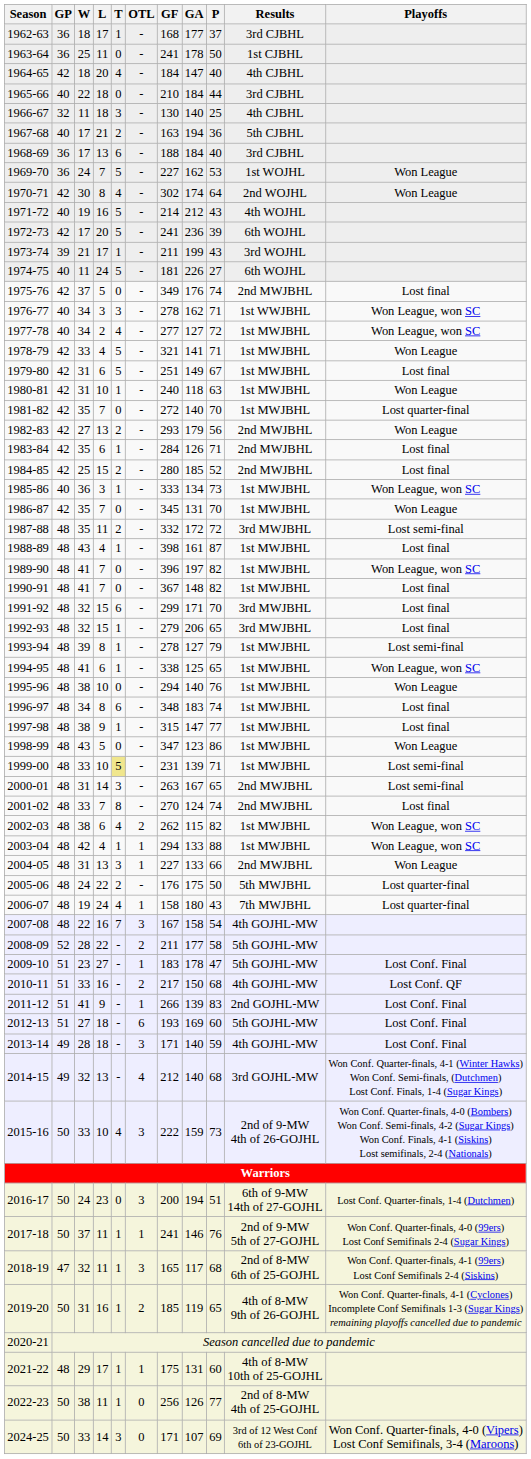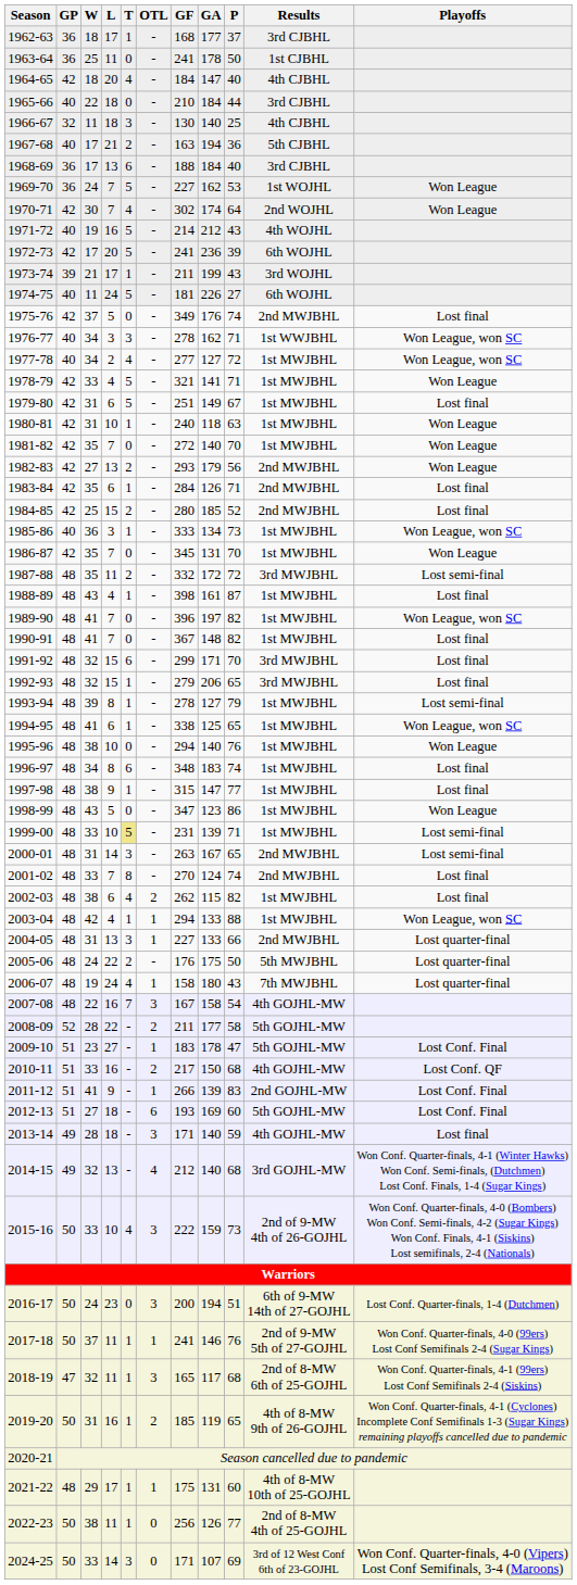 <table class="wikitable">
 <tr>
 <th>Season</th>
 <th>GP</th>
 <th>W</th>
 <th>L</th>
 <th>T</th>
 <th>OTL</th>
 <th>GF</th>
 <th>GA</th>
 <th>P</th>
 <th>Results</th>
 <th>Playoffs</th>
 </tr>
 <tr align="center" bgcolor="#eeeeee">
 <td>1962-63</td>
 <td>36</td>
 <td>18</td>
 <td>17</td>
 <td>1</td>
 <td>-</td>
 <td>168</td>
 <td>177</td>
 <td>37</td>
 <td>3rd CJBHL</td>
 <td></td>
 </tr>
 <tr align="center" bgcolor="#eeeeee">
 <td>1963-64</td>
 <td>36</td>
 <td>25</td>
 <td>11</td>
 <td>0</td>
 <td>-</td>
 <td>241</td>
 <td>178</td>
 <td>50</td>
 <td>1st CJBHL</td>
 <td></td>
 </tr>
 <tr align="center" bgcolor="#eeeeee">
 <td>1964-65</td>
 <td>42</td>
 <td>18</td>
 <td>20</td>
 <td>4</td>
 <td>-</td>
 <td>184</td>
 <td>147</td>
 <td>40</td>
 <td>4th CJBHL</td>
 <td></td>
 </tr>
 <tr align="center" bgcolor="#eeeeee">
 <td>1965-66</td>
 <td>40</td>
 <td>22</td>
 <td>18</td>
 <td>0</td>
 <td>-</td>
 <td>210</td>
 <td>184</td>
 <td>44</td>
 <td>3rd CJBHL</td>
 <td></td>
 </tr>
 <tr align="center" bgcolor="#eeeeee">
 <td>1966-67</td>
 <td>32</td>
 <td>11</td>
 <td>18</td>
 <td>3</td>
 <td>-</td>
 <td>130</td>
 <td>140</td>
 <td>25</td>
 <td>4th CJBHL</td>
 <td></td>
 </tr>
 <tr align="center" bgcolor="#eeeeee">
 <td>1967-68</td>
 <td>40</td>
 <td>17</td>
 <td>21</td>
 <td>2</td>
 <td>-</td>
 <td>163</td>
 <td>194</td>
 <td>36</td>
 <td>5th CJBHL</td>
 <td></td>
 </tr>
 <tr align="center" bgcolor="#eeeeee">
 <td>1968-69</td>
 <td>36</td>
 <td>17</td>
 <td>13</td>
 <td>6</td>
 <td>-</td>
 <td>188</td>
 <td>184</td>
 <td>40</td>
 <td>3rd CJBHL</td>
 <td></td>
 </tr>
 <tr align="center" bgcolor="#eeeeee">
 <td>1969-70</td>
 <td>36</td>
 <td>24</td>
 <td>7</td>
 <td>5</td>
 <td>-</td>
 <td>227</td>
 <td>162</td>
 <td>53</td>
 <td>1st WOJHL</td>
 <td>Won League</td>
 </tr>
 <tr align="center" bgcolor="#eeeeee">
 <td>1970-71</td>
 <td>42</td>
 <td>30</td>
-<td>8</td>
+<td>7</td>
 <td>4</td>
 <td>-</td>
 <td>302</td>
 <td>174</td>
 <td>64</td>
 <td>2nd WOJHL</td>
 <td>Won League</td>
 </tr>
 <tr align="center" bgcolor="#eeeeee">
 <td>1971-72</td>
 <td>40</td>
 <td>19</td>
 <td>16</td>
 <td>5</td>
 <td>-</td>
 <td>214</td>
 <td>212</td>
 <td>43</td>
 <td>4th WOJHL</td>
 <td></td>
 </tr>
 <tr align="center" bgcolor="#eeeeee">
 <td>1972-73</td>
 <td>42</td>
 <td>17</td>
 <td>20</td>
 <td>5</td>
 <td>-</td>
 <td>241</td>
 <td>236</td>
 <td>39</td>
 <td>6th WOJHL</td>
 <td></td>
 </tr>
 <tr align="center" bgcolor="#eeeeee">
 <td>1973-74</td>
 <td>39</td>
 <td>21</td>
 <td>17</td>
 <td>1</td>
 <td>-</td>
 <td>211</td>
 <td>199</td>
 <td>43</td>
 <td>3rd WOJHL</td>
 <td></td>
 </tr>
 <tr align="center" bgcolor="#eeeeee">
 <td>1974-75</td>
 <td>40</td>
 <td>11</td>
 <td>24</td>
 <td>5</td>
 <td>-</td>
 <td>181</td>
 <td>226</td>
 <td>27</td>
 <td>6th WOJHL</td>
 <td></td>
 </tr>
 <tr align="center">
 <td>1975-76</td>
 <td>42</td>
 <td>37</td>
 <td>5</td>
 <td>0</td>
 <td>-</td>
 <td>349</td>
 <td>176</td>
 <td>74</td>
 <td>2nd MWJBHL</td>
 <td>Lost final</td>
 </tr>
 <tr align="center">
 <td>1976-77</td>
 <td>40</td>
 <td>34</td>
 <td>3</td>
 <td>3</td>
 <td>-</td>
 <td>278</td>
 <td>162</td>
 <td>71</td>
 <td>1st WWJBHL</td>
 <td>Won League, won <a href='#'>SC</a></td>
 </tr>
 <tr align="center">
 <td>1977-78</td>
 <td>40</td>
 <td>34</td>
 <td>2</td>
 <td>4</td>
 <td>-</td>
 <td>277</td>
 <td>127</td>
 <td>72</td>
 <td>1st MWJBHL</td>
 <td>Won League, won <a href='#'>SC</a></td>
 </tr>
 <tr align="center">
 <td>1978-79</td>
 <td>42</td>
 <td>33</td>
 <td>4</td>
 <td>5</td>
 <td>-</td>
 <td>321</td>
 <td>141</td>
 <td>71</td>
 <td>1st MWJBHL</td>
 <td>Won League</td>
 </tr>
 <tr align="center">
 <td>1979-80</td>
 <td>42</td>
 <td>31</td>
 <td>6</td>
 <td>5</td>
 <td>-</td>
 <td>251</td>
 <td>149</td>
 <td>67</td>
 <td>1st MWJBHL</td>
 <td>Lost final</td>
 </tr>
 <tr align="center">
 <td>1980-81</td>
 <td>42</td>
 <td>31</td>
 <td>10</td>
 <td>1</td>
 <td>-</td>
 <td>240</td>
 <td>118</td>
 <td>63</td>
 <td>1st MWJBHL</td>
 <td>Won League</td>
 </tr>
 <tr align="center">
 <td>1981-82</td>
 <td>42</td>
 <td>35</td>
 <td>7</td>
 <td>0</td>
 <td>-</td>
 <td>272</td>
 <td>140</td>
 <td>70</td>
 <td>1st MWJBHL</td>
-<td>Lost quarter-final</td>
+<td>Won League</td>
 </tr>
 <tr align="center">
 <td>1982-83</td>
 <td>42</td>
 <td>27</td>
 <td>13</td>
 <td>2</td>
 <td>-</td>
 <td>293</td>
 <td>179</td>
 <td>56</td>
 <td>2nd MWJBHL</td>
 <td>Won League</td>
 </tr>
 <tr align="center">
 <td>1983-84</td>
 <td>42</td>
 <td>35</td>
 <td>6</td>
 <td>1</td>
 <td>-</td>
 <td>284</td>
 <td>126</td>
 <td>71</td>
 <td>2nd MWJBHL</td>
 <td>Lost final</td>
 </tr>
 <tr align="center">
 <td>1984-85</td>
 <td>42</td>
 <td>25</td>
 <td>15</td>
 <td>2</td>
 <td>-</td>
 <td>280</td>
 <td>185</td>
 <td>52</td>
 <td>2nd MWJBHL</td>
 <td>Lost final</td>
 </tr>
 <tr align="center">
 <td>1985-86</td>
 <td>40</td>
 <td>36</td>
 <td>3</td>
 <td>1</td>
 <td>-</td>
 <td>333</td>
 <td>134</td>
 <td>73</td>
 <td>1st MWJBHL</td>
 <td>Won League, won <a href='#'>SC</a></td>
 </tr>
 <tr align="center">
 <td>1986-87</td>
 <td>42</td>
 <td>35</td>
 <td>7</td>
 <td>0</td>
 <td>-</td>
 <td>345</td>
 <td>131</td>
 <td>70</td>
 <td>1st MWJBHL</td>
 <td>Won League</td>
 </tr>
 <tr align="center">
 <td>1987-88</td>
 <td>48</td>
 <td>35</td>
 <td>11</td>
 <td>2</td>
 <td>-</td>
 <td>332</td>
 <td>172</td>
 <td>72</td>
 <td>3rd MWJBHL</td>
 <td>Lost semi-final</td>
 </tr>
 <tr align="center">
 <td>1988-89</td>
 <td>48</td>
 <td>43</td>
 <td>4</td>
 <td>1</td>
 <td>-</td>
 <td>398</td>
 <td>161</td>
 <td>87</td>
 <td>1st MWJBHL</td>
 <td>Lost final</td>
 </tr>
 <tr align="center">
 <td>1989-90</td>
 <td>48</td>
 <td>41</td>
 <td>7</td>
 <td>0</td>
 <td>-</td>
 <td>396</td>
 <td>197</td>
 <td>82</td>
 <td>1st MWJBHL</td>
 <td>Won League, won <a href='#'>SC</a></td>
 </tr>
 <tr align="center">
 <td>1990-91</td>
 <td>48</td>
 <td>41</td>
 <td>7</td>
 <td>0</td>
 <td>-</td>
 <td>367</td>
 <td>148</td>
 <td>82</td>
 <td>1st MWJBHL</td>
 <td>Lost final</td>
 </tr>
 <tr align="center">
 <td>1991-92</td>
 <td>48</td>
 <td>32</td>
 <td>15</td>
 <td>6</td>
 <td>-</td>
 <td>299</td>
 <td>171</td>
 <td>70</td>
 <td>3rd MWJBHL</td>
 <td>Lost final</td>
 </tr>
 <tr align="center">
 <td>1992-93</td>
 <td>48</td>
 <td>32</td>
 <td>15</td>
 <td>1</td>
 <td>-</td>
 <td>279</td>
 <td>206</td>
 <td>65</td>
 <td>3rd MWJBHL</td>
 <td>Lost final</td>
 </tr>
 <tr align="center">
 <td>1993-94</td>
 <td>48</td>
 <td>39</td>
 <td>8</td>
 <td>1</td>
 <td>-</td>
 <td>278</td>
 <td>127</td>
 <td>79</td>
 <td>1st MWJBHL</td>
 <td>Lost semi-final</td>
 </tr>
 <tr align="center">
 <td>1994-95</td>
 <td>48</td>
 <td>41</td>
 <td>6</td>
 <td>1</td>
 <td>-</td>
 <td>338</td>
 <td>125</td>
 <td>65</td>
 <td>1st MWJBHL</td>
 <td>Won League, won <a href='#'>SC</a></td>
 </tr>
 <tr align="center">
 <td>1995-96</td>
 <td>48</td>
 <td>38</td>
 <td>10</td>
 <td>0</td>
 <td>-</td>
 <td>294</td>
 <td>140</td>
 <td>76</td>
 <td>1st MWJBHL</td>
 <td>Won League</td>
 </tr>
 <tr align="center">
 <td>1996-97</td>
 <td>48</td>
 <td>34</td>
 <td>8</td>
 <td>6</td>
 <td>-</td>
 <td>348</td>
 <td>183</td>
 <td>74</td>
 <td>1st MWJBHL</td>
 <td>Lost final</td>
 </tr>
 <tr align="center">
 <td>1997-98</td>
 <td>48</td>
 <td>38</td>
 <td>9</td>
 <td>1</td>
 <td>-</td>
 <td>315</td>
 <td>147</td>
 <td>77</td>
 <td>1st MWJBHL</td>
 <td>Lost final</td>
 </tr>
 <tr align="center">
 <td>1998-99</td>
 <td>48</td>
 <td>43</td>
 <td>5</td>
 <td>0</td>
 <td>-</td>
 <td>347</td>
 <td>123</td>
 <td>86</td>
 <td>1st MWJBHL</td>
 <td>Won League</td>
 </tr>
 <tr align="center">
 <td>1999-00</td>
 <td>48</td>
 <td>33</td>
 <td>10</td>
 <td style="background: khaki;">5</td>
 <td>-</td>
 <td>231</td>
 <td>139</td>
 <td>71</td>
 <td>1st MWJBHL</td>
 <td>Lost semi-final</td>
 </tr>
 <tr align="center">
 <td>2000-01</td>
 <td>48</td>
 <td>31</td>
 <td>14</td>
 <td>3</td>
 <td>-</td>
 <td>263</td>
 <td>167</td>
 <td>65</td>
 <td>2nd MWJBHL</td>
 <td>Lost semi-final</td>
 </tr>
 <tr align="center">
 <td>2001-02</td>
 <td>48</td>
 <td>33</td>
 <td>7</td>
 <td>8</td>
 <td>-</td>
 <td>270</td>
 <td>124</td>
 <td>74</td>
 <td>2nd MWJBHL</td>
 <td>Lost final</td>
 </tr>
 <tr align="center">
 <td>2002-03</td>
 <td>48</td>
 <td>38</td>
 <td>6</td>
 <td>4</td>
 <td>2</td>
 <td>262</td>
 <td>115</td>
 <td>82</td>
 <td>1st MWJBHL</td>
-<td>Won League, won <a href='#'>SC</a></td>
+<td>Lost final</td>
 </tr>
 <tr align="center">
 <td>2003-04</td>
 <td>48</td>
 <td>42</td>
 <td>4</td>
 <td>1</td>
 <td>1</td>
 <td>294</td>
 <td>133</td>
 <td>88</td>
 <td>1st MWJBHL</td>
 <td>Won League, won <a href='#'>SC</a></td>
 </tr>
 <tr align="center">
 <td>2004-05</td>
 <td>48</td>
 <td>31</td>
 <td>13</td>
 <td>3</td>
 <td>1</td>
 <td>227</td>
 <td>133</td>
 <td>66</td>
 <td>2nd MWJBHL</td>
-<td>Won League</td>
+<td>Lost quarter-final</td>
 </tr>
 <tr align="center">
 <td>2005-06</td>
 <td>48</td>
 <td>24</td>
 <td>22</td>
 <td>2</td>
 <td>-</td>
 <td>176</td>
 <td>175</td>
 <td>50</td>
 <td>5th MWJBHL</td>
 <td>Lost quarter-final</td>
 </tr>
 <tr align="center">
 <td>2006-07</td>
 <td>48</td>
 <td>19</td>
 <td>24</td>
 <td>4</td>
 <td>1</td>
 <td>158</td>
 <td>180</td>
 <td>43</td>
 <td>7th MWJBHL</td>
 <td>Lost quarter-final</td>
 </tr>
 <tr align="center" bgcolor="#eeeeff">
 <td>2007-08</td>
 <td>48</td>
 <td>22</td>
 <td>16</td>
 <td>7</td>
 <td>3</td>
 <td>167</td>
 <td>158</td>
 <td>54</td>
 <td>4th GOJHL-MW</td>
 <td></td>
 </tr>
 <tr align="center" bgcolor="#eeeeff">
 <td>2008-09</td>
 <td>52</td>
 <td>28</td>
 <td>22</td>
 <td>-</td>
 <td>2</td>
 <td>211</td>
 <td>177</td>
 <td>58</td>
 <td>5th GOJHL-MW</td>
 <td></td>
 </tr>
 <tr align="center" bgcolor="#eeeeff">
 <td>2009-10</td>
 <td>51</td>
 <td>23</td>
 <td>27</td>
 <td>-</td>
 <td>1</td>
 <td>183</td>
 <td>178</td>
 <td>47</td>
 <td>5th GOJHL-MW</td>
 <td>Lost Conf. Final</td>
 </tr>
 <tr align="center" bgcolor="#eeeeff">
 <td>2010-11</td>
 <td>51</td>
 <td>33</td>
 <td>16</td>
 <td>-</td>
 <td>2</td>
 <td>217</td>
 <td>150</td>
 <td>68</td>
 <td>4th GOJHL-MW</td>
 <td>Lost Conf. QF</td>
 </tr>
 <tr align="center" bgcolor="#eeeeff">
 <td>2011-12</td>
 <td>51</td>
 <td>41</td>
 <td>9</td>
 <td>-</td>
 <td>1</td>
 <td>266</td>
 <td>139</td>
 <td>83</td>
 <td>2nd GOJHL-MW</td>
 <td>Lost Conf. Final</td>
 </tr>
 <tr align="center" bgcolor="#eeeeff">
 <td>2012-13</td>
 <td>51</td>
 <td>27</td>
 <td>18</td>
 <td>-</td>
 <td>6</td>
 <td>193</td>
 <td>169</td>
 <td>60</td>
 <td>5th GOJHL-MW</td>
 <td>Lost Conf. Final</td>
 </tr>
 <tr align="center" bgcolor="#eeeeff">
 <td>2013-14</td>
 <td>49</td>
 <td>28</td>
 <td>18</td>
 <td>-</td>
 <td>3</td>
 <td>171</td>
 <td>140</td>
 <td>59</td>
 <td>4th GOJHL-MW</td>
-<td>Lost Conf. Final</td>
+<td>Lost final</td>
 </tr>
 <tr align="center" bgcolor="#eeeeff">
 <td>2014-15</td>
 <td>49</td>
 <td>32</td>
 <td>13</td>
 <td>-</td>
 <td>4</td>
 <td>212</td>
 <td>140</td>
 <td>68</td>
 <td>3rd GOJHL-MW</td>
 <td><small>Won Conf. Quarter-finals, 4-1 (<a href='#'>Winter Hawks</a>)<br>Won Conf. Semi-finals, (<a href='#'>Dutchmen</a>)<br>Lost Conf. Finals, 1-4 (<a href='#'>Sugar Kings</a>)</small></td>
 </tr>
 <tr align="center" bgcolor="#eeeeff">
 <td>2015-16</td>
 <td>50</td>
 <td>33</td>
 <td>10</td>
 <td>4</td>
 <td>3</td>
 <td>222</td>
 <td>159</td>
 <td>73</td>
 <td>2nd of 9-MW<br>4th of 26-GOJHL</td>
 <td><small>Won Conf. Quarter-finals, 4-0 (<a href='#'>Bombers</a>)<br>Won Conf. Semi-finals, 4-2 (<a href='#'>Sugar Kings</a>)<br>Won  Conf. Finals, 4-1 (<a href='#'>Siskins</a>)<br>Lost semifinals, 2-4 (<a href='#'>Nationals</a>)</small></td>
 </tr>
 <tr align="center"  bgcolor="red"  style="color:#FFFFFF">
 <td colspan=12><strong>Warriors</strong></td>
 </tr>
 <tr align="center" bgcolor=beige>
 <td>2016-17</td>
 <td>50</td>
 <td>24</td>
 <td>23</td>
 <td>0</td>
 <td>3</td>
 <td>200</td>
 <td>194</td>
 <td>51</td>
 <td>6th of 9-MW<br>14th of 27-GOJHL</td>
 <td><small>Lost Conf. Quarter-finals, 1-4 (<a href='#'>Dutchmen</a>)</small></td>
 </tr>
 <tr align="center" bgcolor=beige>
 <td>2017-18</td>
 <td>50</td>
 <td>37</td>
 <td>11</td>
 <td>1</td>
 <td>1</td>
 <td>241</td>
 <td>146</td>
 <td>76</td>
 <td>2nd of 9-MW<br>5th of 27-GOJHL</td>
 <td><small>Won Conf. Quarter-finals, 4-0 (<a href='#'>99ers</a>)<br>Lost Conf Semifinals 2-4 (<a href='#'>Sugar Kings</a>)</small></td>
 </tr>
 <tr align="center" bgcolor=beige>
 <td>2018-19</td>
 <td>47</td>
 <td>32</td>
 <td>11</td>
 <td>1</td>
 <td>3</td>
 <td>165</td>
 <td>117</td>
 <td>68</td>
 <td>2nd of 8-MW<br>6th of 25-GOJHL</td>
 <td><small>Won Conf. Quarter-finals, 4-1 (<a href='#'>99ers</a>)<br>Lost Conf Semifinals 2-4 (<a href='#'>Siskins</a>)</small></td>
 </tr>
 <tr align="center" bgcolor=beige>
 <td>2019-20</td>
 <td>50</td>
 <td>31</td>
 <td>16</td>
 <td>1</td>
 <td>2</td>
 <td>185</td>
 <td>119</td>
 <td>65</td>
 <td>4th of 8-MW<br>9th of 26-GOJHL</td>
 <td><small>Won Conf. Quarter-finals, 4-1 (<a href='#'>Cyclones</a>)<br>Incomplete Conf Semifinals 1-3 (<a href='#'>Sugar Kings</a>)<br><em>remaining playoffs cancelled due to pandemic</em></small></td>
 </tr>
 <tr align="center" bgcolor=beige>
 <td>2020-21</td>
 <td colspan=10><em>Season cancelled due to pandemic</em></td>
 </tr>
 <tr align="center" bgcolor=beige>
 <td>2021-22</td>
 <td>48</td>
 <td>29</td>
 <td>17</td>
 <td>1</td>
 <td>1</td>
 <td>175</td>
 <td>131</td>
 <td>60</td>
 <td>4th of 8-MW<br>10th of 25-GOJHL</td>
 <td></td>
 </tr>
 <tr align="center" bgcolor=beige>
 <td>2022-23</td>
 <td>50</td>
 <td>38</td>
 <td>11</td>
 <td>1</td>
 <td>0</td>
 <td>256</td>
 <td>126</td>
 <td>77</td>
 <td>2nd of 8-MW<br>4th of 25-GOJHL</td>
 <td></td>
 </tr>
 <tr align="center" bgcolor=beige>
 <td>2024-25</td>
 <td>50</td>
 <td>33</td>
 <td>14</td>
 <td>3</td>
 <td>0</td>
 <td>171</td>
 <td>107</td>
 <td>69</td>
 <td><small>3rd of 12 West Conf<br>6th of 23-GOJHL </small></td>
 <td>Won Conf. Quarter-finals, 4-0 (<a href='#'>Vipers</a>)<br>Lost Conf Semifinals, 3-4 (<a href='#'>Maroons</a>)</td>
 </tr>
 </table>
